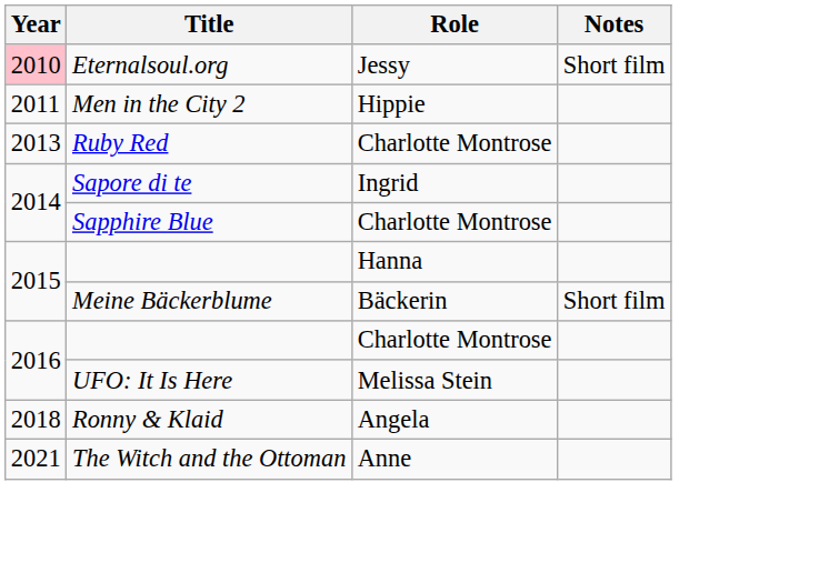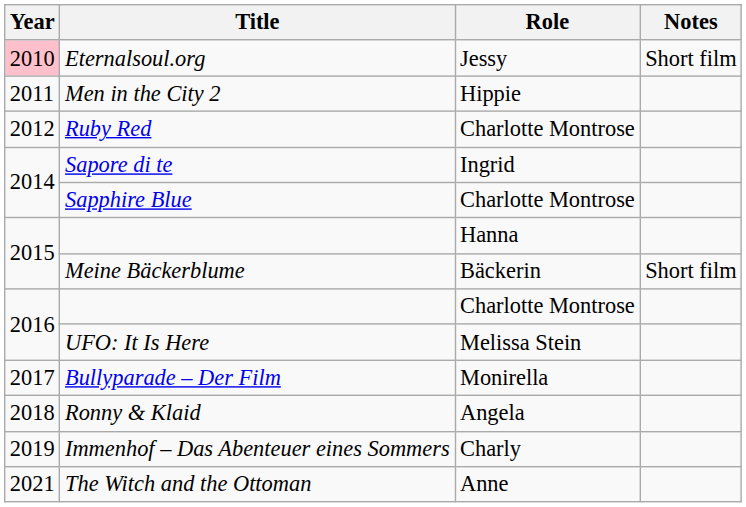 <table class="wikitable sortable">
 <tr>
 <th>Year</th>
 <th>Title</th>
 <th>Role</th>
 <th class="unsortable">Notes</th>
 </tr>
 <tr>
 <td style="background: pink;">2010</td>
 <td><em>Eternalsoul.org</em></td>
 <td>Jessy</td>
 <td>Short film</td>
 </tr>
 <tr>
 <td>2011</td>
 <td><em>Men in the City 2</em></td>
 <td>Hippie</td>
 <td></td>
 </tr>
 <tr>
-<td>2013</td>
+<td>2012</td>
 <td><em><a href='#'>Ruby Red</a></em></td>
 <td>Charlotte Montrose</td>
 <td></td>
 </tr>
 <tr>
 <td rowspan="2">2014</td>
 <td><em><a href='#'>Sapore di te</a></em></td>
 <td>Ingrid</td>
 <td></td>
 </tr>
 <tr>
 <td><em><a href='#'>Sapphire Blue</a></em></td>
 <td>Charlotte Montrose</td>
 <td></td>
 </tr>
 <tr>
 <td rowspan="2">2015</td>
 <td><em></em></td>
 <td>Hanna</td>
 <td></td>
 </tr>
 <tr>
 <td><em>Meine Bäckerblume</em></td>
 <td>Bäckerin</td>
 <td>Short film</td>
 </tr>
 <tr>
 <td rowspan="2">2016</td>
 <td><em></em></td>
 <td>Charlotte Montrose</td>
 <td></td>
 </tr>
 <tr>
 <td><em>UFO: It Is Here</em></td>
 <td>Melissa Stein</td>
 <td></td>
 </tr>
 <tr>
+<td>2017</td>
+<td><em><a href='#'>Bullyparade – Der Film</a></em></td>
+<td>Monirella</td>
+<td></td>
+</tr>
+<tr>
 <td>2018</td>
 <td><em>Ronny & Klaid</em></td>
 <td>Angela</td>
+<td></td>
+</tr>
+<tr>
+<td>2019</td>
+<td><em>Immenhof – Das Abenteuer eines Sommers</em></td>
+<td>Charly</td>
 <td></td>
 </tr>
 <tr>
 <td>2021</td>
 <td><em>The Witch and the Ottoman</em></td>
 <td>Anne</td>
 <td></td>
 </tr>
 </table>
